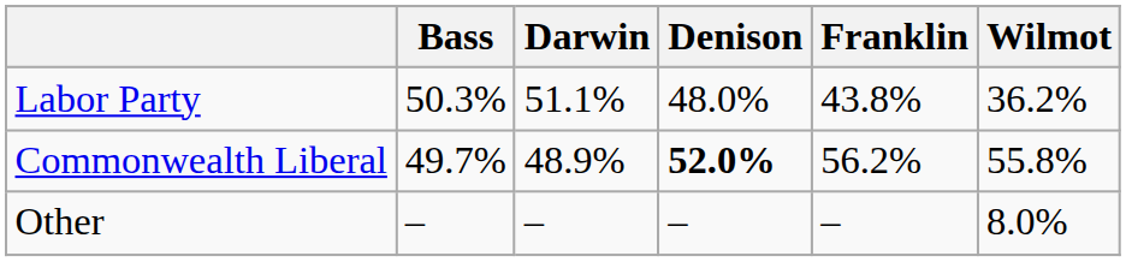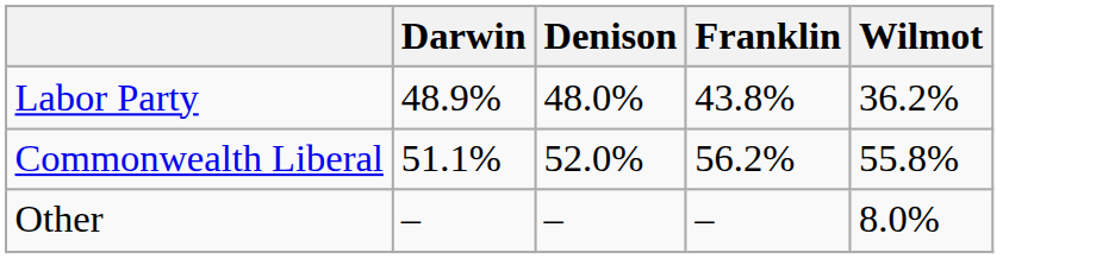 <table class="wikitable">
 <tr style="background:#ccc;">
 <th></th>
-<th>Bass</th>
 <th>Darwin</th>
 <th>Denison</th>
 <th>Franklin</th>
 <th>Wilmot</th>
 </tr>
 <tr>
 <td><a href='#'>Labor Party</a></td>
-<td>50.3%</td>
-<td>51.1%</td>
+<td>48.9%</td>
 <td>48.0%</td>
 <td>43.8%</td>
 <td>36.2%</td>
 </tr>
 <tr>
 <td><a href='#'>Commonwealth Liberal</a></td>
-<td>49.7%</td>
-<td>48.9%</td>
-<td><strong>52.0%</strong></td>
+<td>51.1%</td>
+<td>52.0%</td>
 <td>56.2%</td>
 <td>55.8%</td>
 </tr>
 <tr>
 <td>Other</td>
 <td>–</td>
 <td>–</td>
 <td>–</td>
-<td>–</td>
 <td>8.0%</td>
 </tr>
 </table>
